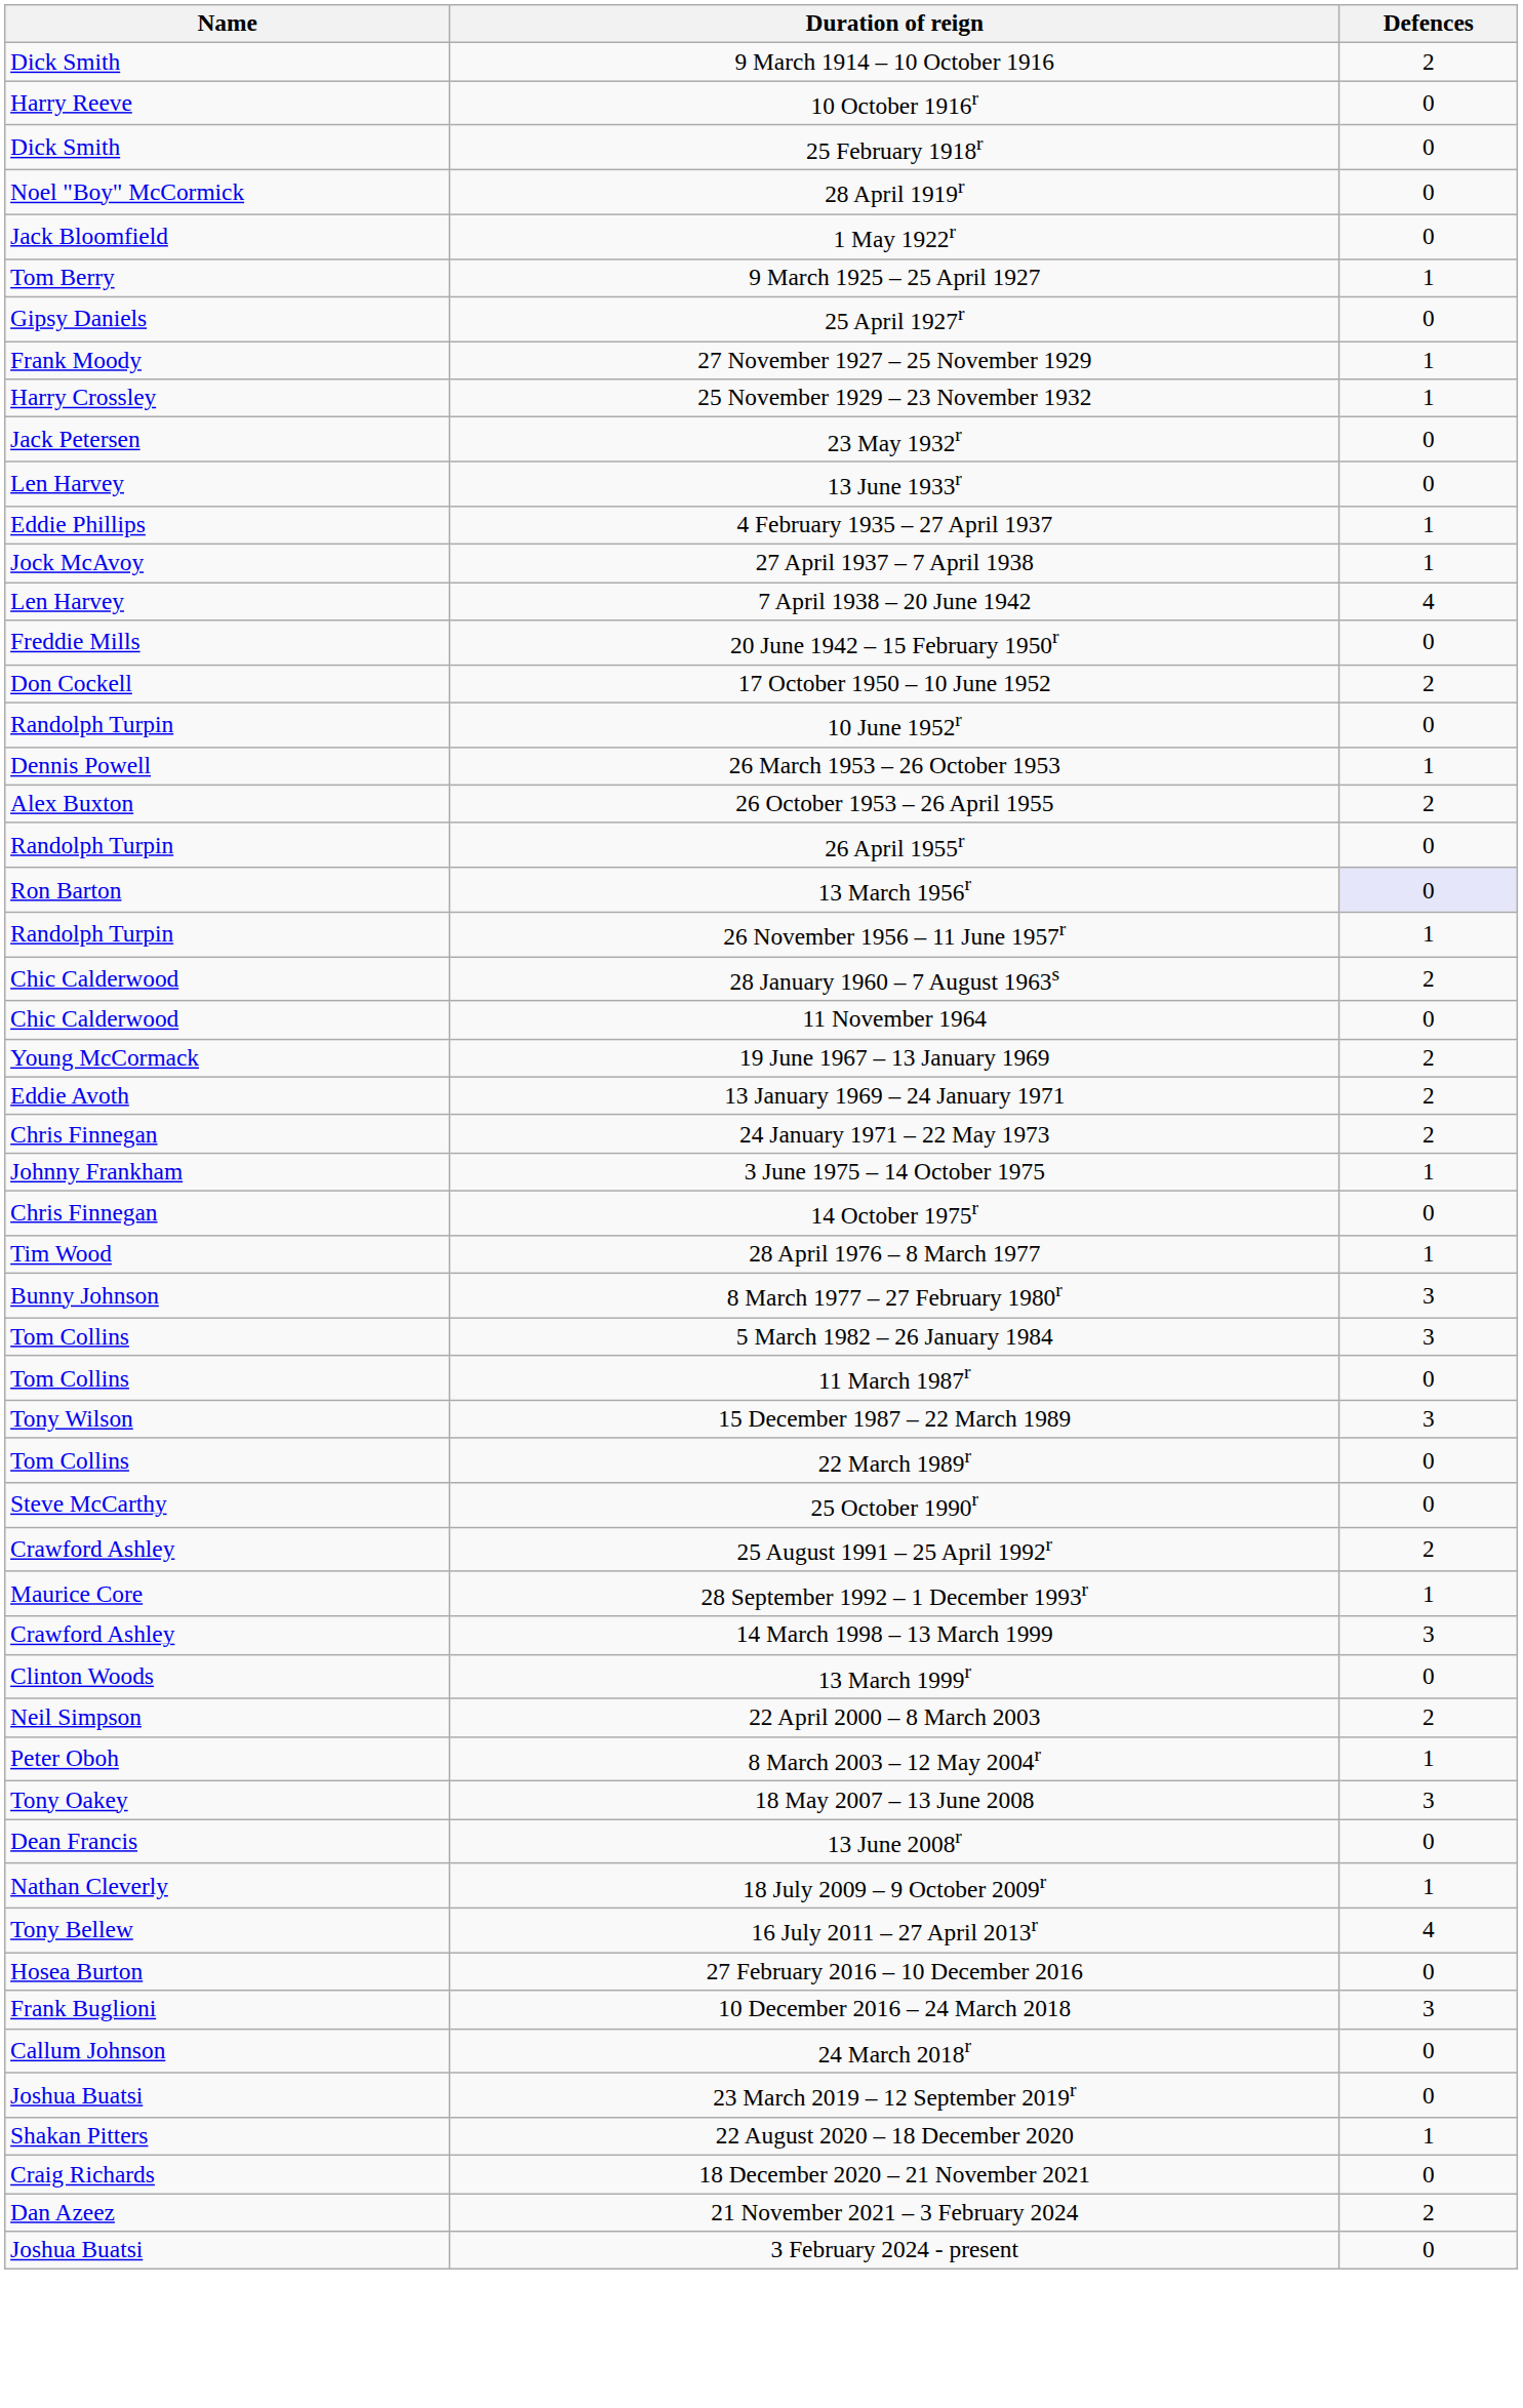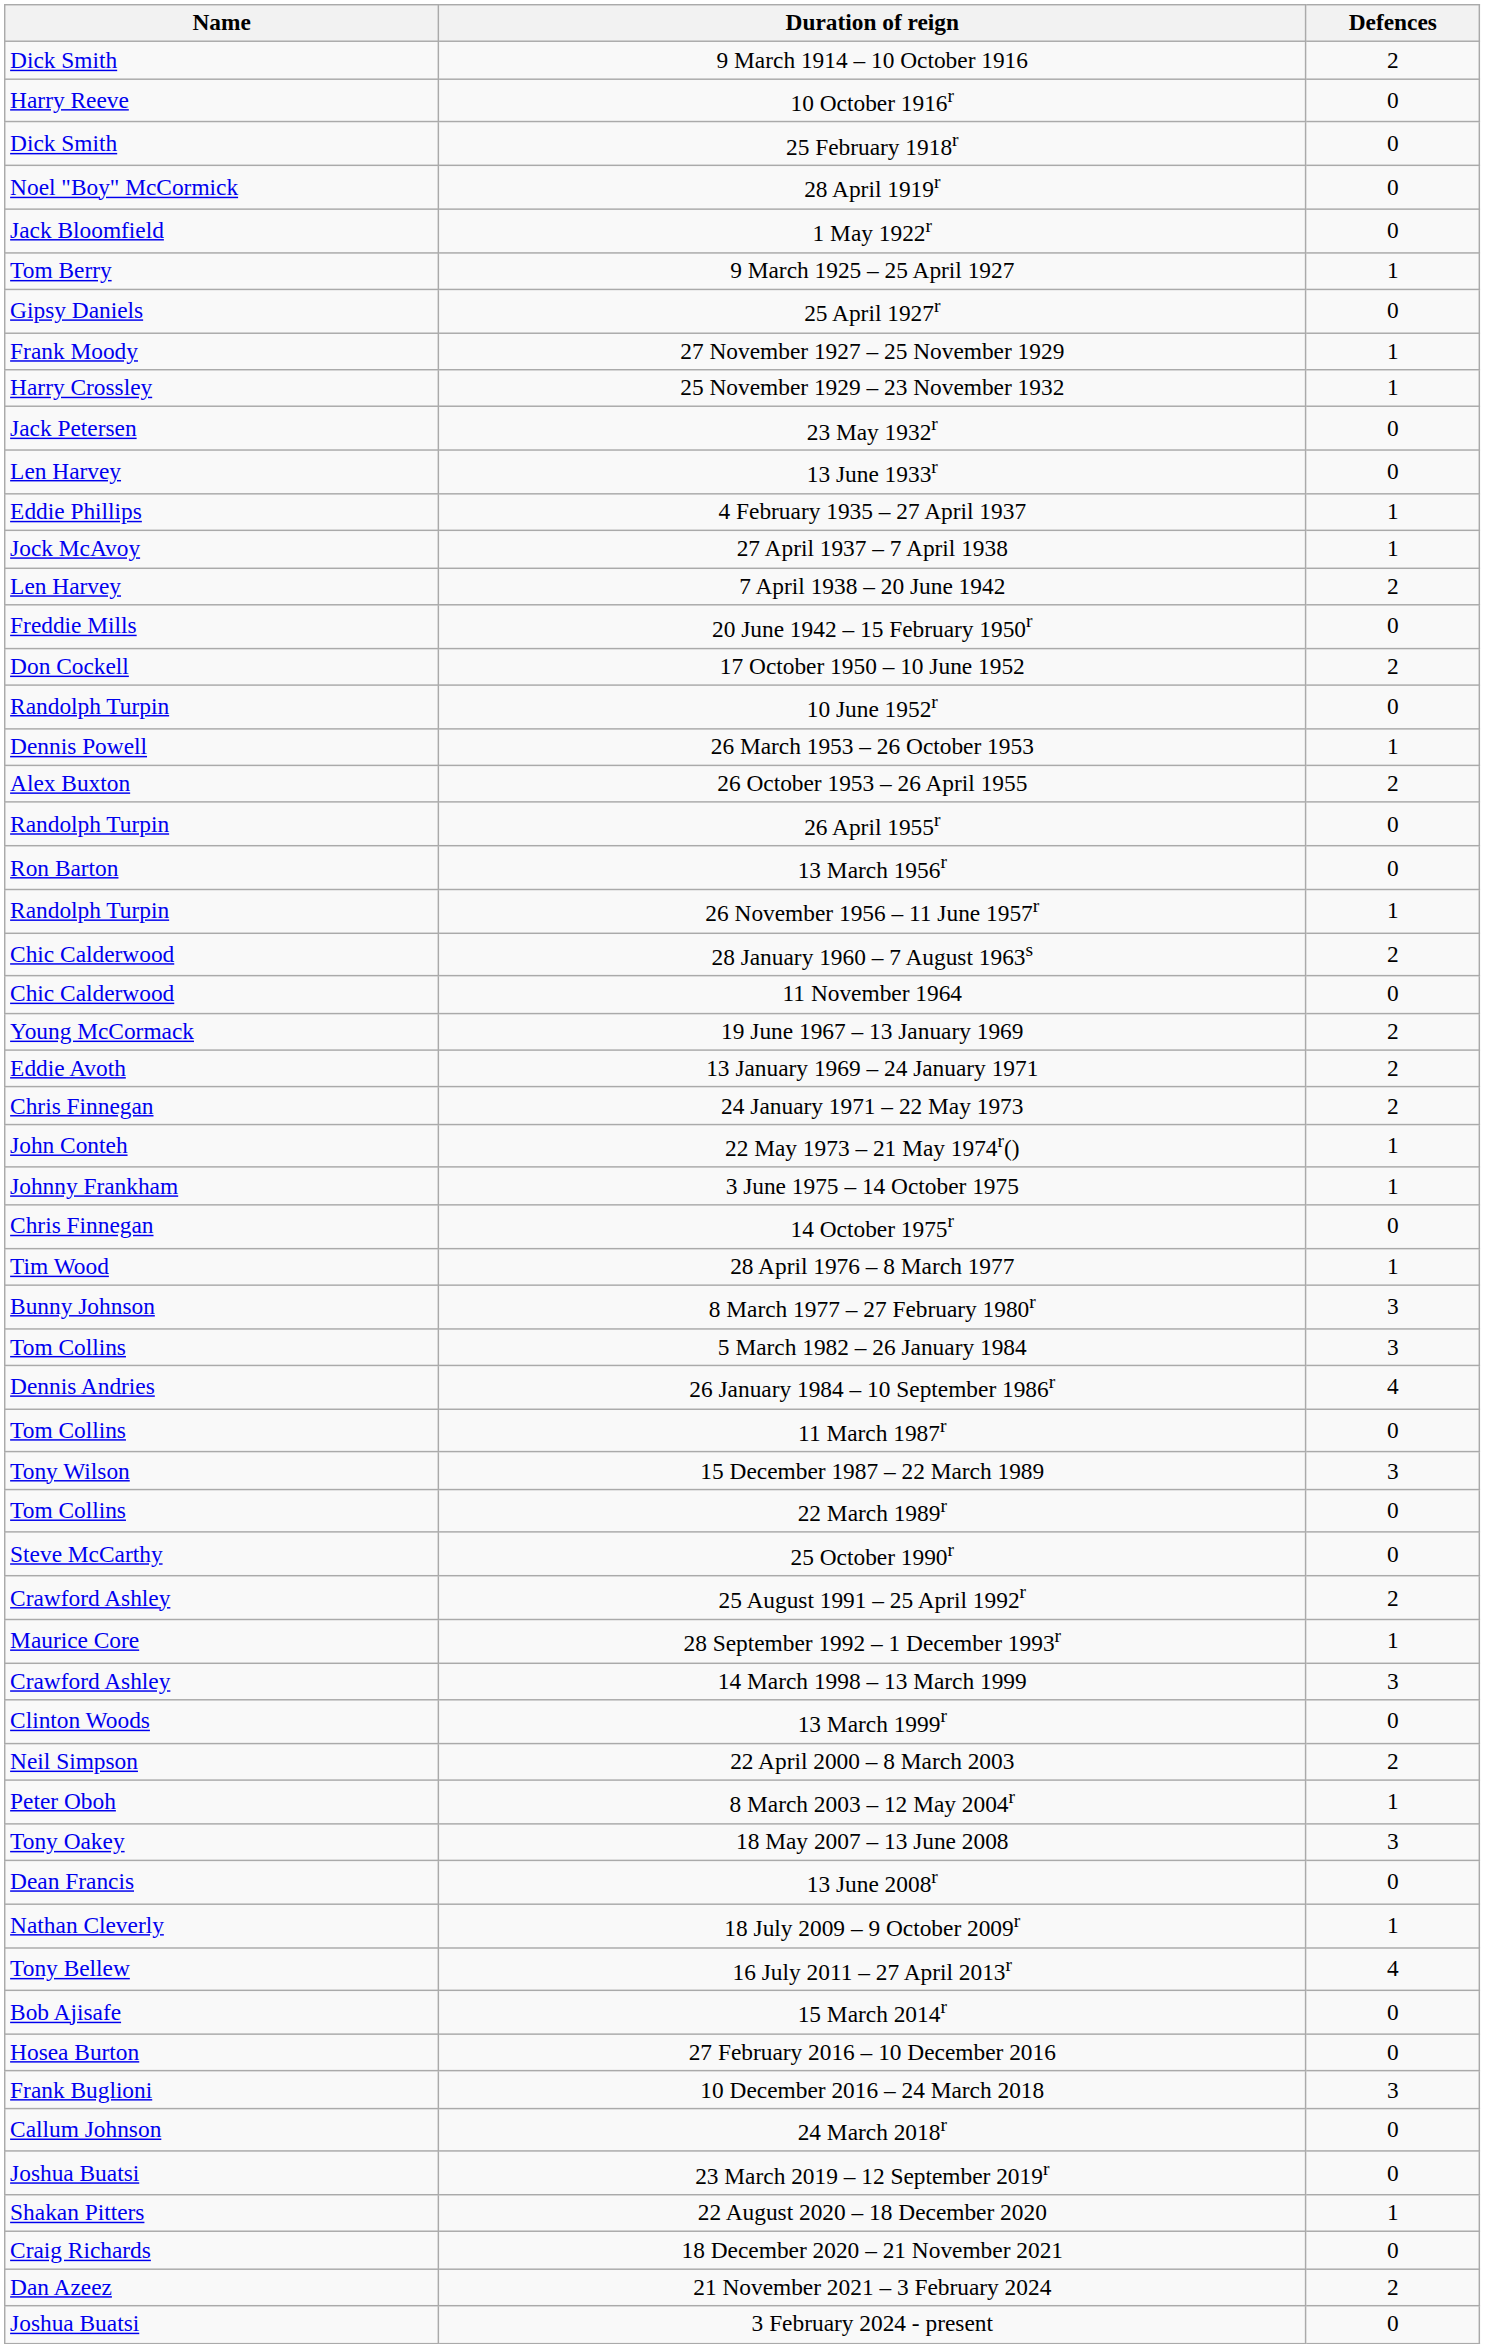 <table class="wikitable" width=80%>
 <tr>
 <th width=25%>Name</th>
 <th width=50%>Duration of reign</th>
 <th width=10%>Defences</th>
 </tr>
 <tr align=center>
 <td align=left><a href='#'>Dick Smith</a></td>
 <td>9 March 1914 – 10 October 1916</td>
 <td>2</td>
 </tr>
 <tr align=center>
 <td align=left><a href='#'>Harry Reeve</a></td>
 <td>10 October 1916<sup>r</sup></td>
 <td>0</td>
 </tr>
 <tr align=center>
 <td align=left><a href='#'>Dick Smith</a></td>
 <td>25 February 1918<sup>r</sup></td>
 <td>0</td>
 </tr>
 <tr align=center>
 <td align=left><a href='#'>Noel "Boy" McCormick</a></td>
 <td>28 April 1919<sup>r</sup></td>
 <td>0</td>
 </tr>
 <tr align=center>
 <td align=left><a href='#'>Jack Bloomfield</a></td>
 <td>1 May 1922<sup>r</sup></td>
 <td>0</td>
 </tr>
 <tr align=center>
 <td align=left><a href='#'>Tom Berry</a></td>
 <td>9 March 1925 – 25 April 1927</td>
 <td>1</td>
 </tr>
 <tr align=center>
 <td align=left><a href='#'>Gipsy Daniels</a></td>
 <td>25 April 1927<sup>r</sup></td>
 <td>0</td>
 </tr>
 <tr align=center>
 <td align=left><a href='#'>Frank Moody</a></td>
 <td>27 November 1927 – 25 November 1929</td>
 <td>1</td>
 </tr>
 <tr align=center>
 <td align=left><a href='#'>Harry Crossley</a></td>
 <td>25 November 1929 – 23 November 1932</td>
 <td>1</td>
 </tr>
 <tr align=center>
 <td align=left><a href='#'>Jack Petersen</a></td>
 <td>23 May 1932<sup>r</sup></td>
 <td>0</td>
 </tr>
 <tr align=center>
 <td align=left><a href='#'>Len Harvey</a></td>
 <td>13 June 1933<sup>r</sup></td>
 <td>0</td>
 </tr>
 <tr align=center>
 <td align=left><a href='#'>Eddie Phillips</a></td>
 <td>4 February 1935 – 27 April 1937</td>
 <td>1</td>
 </tr>
 <tr align=center>
 <td align=left><a href='#'>Jock McAvoy</a></td>
 <td>27 April 1937 – 7 April 1938</td>
 <td>1</td>
 </tr>
 <tr align=center>
 <td align=left><a href='#'>Len Harvey</a></td>
 <td>7 April 1938 – 20 June 1942</td>
-<td>4</td>
+<td>2</td>
 </tr>
 <tr align=center>
 <td align=left><a href='#'>Freddie Mills</a></td>
 <td>20 June 1942 – 15 February 1950<sup>r</sup></td>
 <td>0</td>
 </tr>
 <tr align=center>
 <td align=left><a href='#'>Don Cockell</a></td>
 <td>17 October 1950 – 10 June 1952</td>
 <td>2</td>
 </tr>
 <tr align=center>
 <td align=left><a href='#'>Randolph Turpin</a></td>
 <td>10 June 1952<sup>r</sup></td>
 <td>0</td>
 </tr>
 <tr align=center>
 <td align=left><a href='#'>Dennis Powell</a></td>
 <td>26 March 1953 – 26 October 1953</td>
 <td>1</td>
 </tr>
 <tr align=center>
 <td align=left><a href='#'>Alex Buxton</a></td>
 <td>26 October 1953 – 26 April 1955</td>
 <td>2</td>
 </tr>
 <tr align=center>
 <td align=left><a href='#'>Randolph Turpin</a></td>
 <td>26 April 1955<sup>r</sup></td>
 <td>0</td>
 </tr>
 <tr align=center>
 <td align=left><a href='#'>Ron Barton</a></td>
 <td>13 March 1956<sup>r</sup></td>
-<td style="background: lavender;">0</td>
+<td>0</td>
 </tr>
 <tr align=center>
 <td align=left><a href='#'>Randolph Turpin</a></td>
 <td>26 November 1956 – 11 June 1957<sup>r</sup></td>
 <td>1</td>
 </tr>
 <tr align=center>
 <td align=left><a href='#'>Chic Calderwood</a></td>
 <td>28 January 1960 – 7 August 1963<sup>s</sup></td>
 <td>2</td>
 </tr>
 <tr align=center>
 <td align=left><a href='#'>Chic Calderwood</a></td>
 <td>11 November 1964 </td>
 <td>0</td>
 </tr>
 <tr align=center>
 <td align=left><a href='#'>Young McCormack</a></td>
 <td>19 June 1967 – 13 January 1969</td>
 <td>2</td>
 </tr>
 <tr align=center>
 <td align=left><a href='#'>Eddie Avoth</a></td>
 <td>13 January 1969 – 24 January 1971</td>
 <td>2</td>
 </tr>
 <tr align=center>
 <td align=left><a href='#'>Chris Finnegan</a></td>
 <td>24 January 1971 – 22 May 1973</td>
 <td>2</td>
 </tr>
 <tr align=center>
+<td align=left><a href='#'>John Conteh</a></td>
+<td>22 May 1973 – 21 May 1974<sup>r</sup>()</td>
+<td>1</td>
+</tr>
+<tr align=center>
 <td align=left><a href='#'>Johnny Frankham</a></td>
 <td>3 June 1975 – 14 October 1975</td>
 <td>1</td>
 </tr>
 <tr align=center>
 <td align=left><a href='#'>Chris Finnegan</a></td>
 <td>14 October 1975<sup>r</sup></td>
 <td>0</td>
 </tr>
 <tr align=center>
 <td align=left><a href='#'>Tim Wood</a></td>
 <td>28 April 1976 – 8 March 1977</td>
 <td>1</td>
 </tr>
 <tr align=center>
 <td align=left><a href='#'>Bunny Johnson</a></td>
 <td>8 March 1977 – 27 February 1980<sup>r</sup></td>
 <td>3</td>
 </tr>
 <tr align=center>
 <td align=left><a href='#'>Tom Collins</a></td>
 <td>5 March 1982 – 26 January 1984</td>
 <td>3</td>
+</tr>
+<tr align=center>
+<td align=left><a href='#'>Dennis Andries</a></td>
+<td>26 January 1984 – 10 September 1986<sup>r</sup></td>
+<td>4</td>
 </tr>
 <tr align=center>
 <td align=left><a href='#'>Tom Collins</a></td>
 <td>11 March 1987<sup>r</sup></td>
 <td>0</td>
 </tr>
 <tr align=center>
 <td align=left><a href='#'>Tony Wilson</a></td>
 <td>15 December 1987 – 22 March 1989</td>
 <td>3</td>
 </tr>
 <tr align=center>
 <td align=left><a href='#'>Tom Collins</a></td>
 <td>22 March 1989<sup>r</sup></td>
 <td>0</td>
 </tr>
 <tr align=center>
 <td align=left><a href='#'>Steve McCarthy</a></td>
 <td>25 October 1990<sup>r</sup></td>
 <td>0</td>
 </tr>
 <tr align=center>
 <td align=left><a href='#'>Crawford Ashley</a></td>
 <td>25 August 1991 – 25 April 1992<sup>r</sup></td>
 <td>2</td>
 </tr>
 <tr align=center>
 <td align=left><a href='#'>Maurice Core</a></td>
 <td>28 September 1992 – 1 December 1993<sup>r</sup></td>
 <td>1</td>
 </tr>
 <tr align=center>
 <td align=left><a href='#'>Crawford Ashley</a></td>
 <td>14 March 1998 – 13 March 1999</td>
 <td>3</td>
 </tr>
 <tr align=center>
 <td align=left><a href='#'>Clinton Woods</a></td>
 <td>13 March 1999<sup>r</sup></td>
 <td>0</td>
 </tr>
 <tr align=center>
 <td align=left><a href='#'>Neil Simpson</a></td>
 <td>22 April 2000 – 8 March 2003</td>
 <td>2</td>
 </tr>
 <tr align=center>
 <td align=left><a href='#'>Peter Oboh</a></td>
 <td>8 March 2003 – 12 May 2004<sup>r</sup></td>
 <td>1</td>
 </tr>
 <tr align=center>
 <td align=left><a href='#'>Tony Oakey</a></td>
 <td>18 May 2007 – 13 June 2008</td>
 <td>3</td>
 </tr>
 <tr align=center>
 <td align=left><a href='#'>Dean Francis</a></td>
 <td>13 June 2008<sup>r</sup></td>
 <td>0</td>
 </tr>
 <tr align=center>
 <td align=left><a href='#'>Nathan Cleverly</a></td>
 <td>18 July 2009 – 9 October 2009<sup>r</sup></td>
 <td>1</td>
 </tr>
 <tr align=center>
 <td align=left><a href='#'>Tony Bellew</a></td>
 <td>16 July 2011 – 27 April 2013<sup>r</sup></td>
 <td>4</td>
 </tr>
 <tr align=center>
+<td align=left><a href='#'>Bob Ajisafe</a></td>
+<td>15 March 2014<sup>r</sup></td>
+<td>0</td>
+</tr>
+<tr align=center>
 <td align=left><a href='#'>Hosea Burton</a></td>
 <td>27 February 2016 – 10 December 2016</td>
 <td>0</td>
 </tr>
 <tr align=center>
 <td align=left><a href='#'>Frank Buglioni</a></td>
 <td>10 December 2016 – 24 March 2018</td>
 <td>3</td>
 </tr>
 <tr align=center>
 <td align=left><a href='#'>Callum Johnson</a></td>
 <td>24 March 2018<sup>r</sup></td>
 <td>0</td>
 </tr>
 <tr align=center>
 <td align=left><a href='#'>Joshua Buatsi</a></td>
 <td>23 March 2019 – 12 September 2019<sup>r</sup></td>
 <td>0</td>
 </tr>
 <tr align=center>
 <td align=left><a href='#'>Shakan Pitters</a></td>
 <td>22 August 2020 – 18 December 2020</td>
 <td>1</td>
 </tr>
 <tr align=center>
 <td align=left><a href='#'>Craig Richards</a></td>
 <td>18 December 2020 – 21 November 2021</td>
 <td>0</td>
 </tr>
 <tr align=center>
 <td align=left><a href='#'>Dan Azeez</a></td>
 <td>21 November 2021 – 3 February 2024</td>
 <td>2</td>
 </tr>
 <tr align=center>
 <td align=left><a href='#'>Joshua Buatsi</a></td>
 <td>3 February 2024 - present</td>
 <td>0</td>
 </tr>
 </table>
